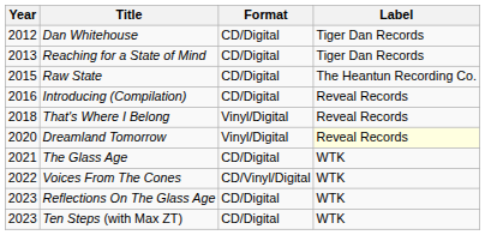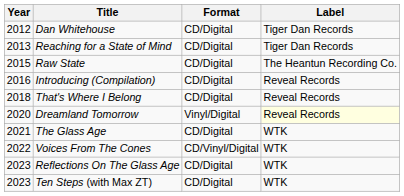 <table class="wikitable">
 <tr>
 <th>Year</th>
 <th>Title</th>
 <th>Format</th>
 <th>Label</th>
 </tr>
 <tr>
 <td>2012</td>
 <td><em>Dan Whitehouse</em></td>
 <td>CD/Digital</td>
 <td>Tiger Dan Records</td>
 </tr>
 <tr>
 <td>2013</td>
 <td><em>Reaching for a State of Mind</em></td>
 <td>CD/Digital</td>
 <td>Tiger Dan Records</td>
 </tr>
 <tr>
 <td>2015</td>
 <td><em>Raw State</em></td>
 <td>CD/Digital</td>
 <td>The Heantun Recording Co.</td>
 </tr>
 <tr>
 <td>2016</td>
 <td><em>Introducing (Compilation)</em></td>
 <td>CD/Digital</td>
 <td>Reveal Records</td>
 </tr>
 <tr>
 <td>2018</td>
 <td><em>That's Where I Belong</em></td>
-<td>Vinyl/Digital</td>
+<td>CD/Digital</td>
 <td>Reveal Records</td>
 </tr>
 <tr>
 <td>2020</td>
 <td><em>Dreamland Tomorrow</em></td>
 <td>Vinyl/Digital</td>
 <td style="background: lightyellow;">Reveal Records</td>
 </tr>
 <tr>
 <td>2021</td>
 <td><em>The Glass Age</em></td>
 <td>CD/Digital</td>
 <td>WTK</td>
 </tr>
 <tr>
 <td>2022</td>
 <td><em>Voices From The Cones</em></td>
 <td>CD/Vinyl/Digital</td>
 <td>WTK</td>
 </tr>
 <tr>
 <td>2023</td>
 <td><em>Reflections On The Glass Age</em></td>
 <td>CD/Digital</td>
 <td>WTK</td>
 </tr>
 <tr>
 <td>2023</td>
 <td><em>Ten Steps</em> (with Max ZT)</td>
 <td>CD/Digital</td>
 <td>WTK</td>
 </tr>
 </table>
